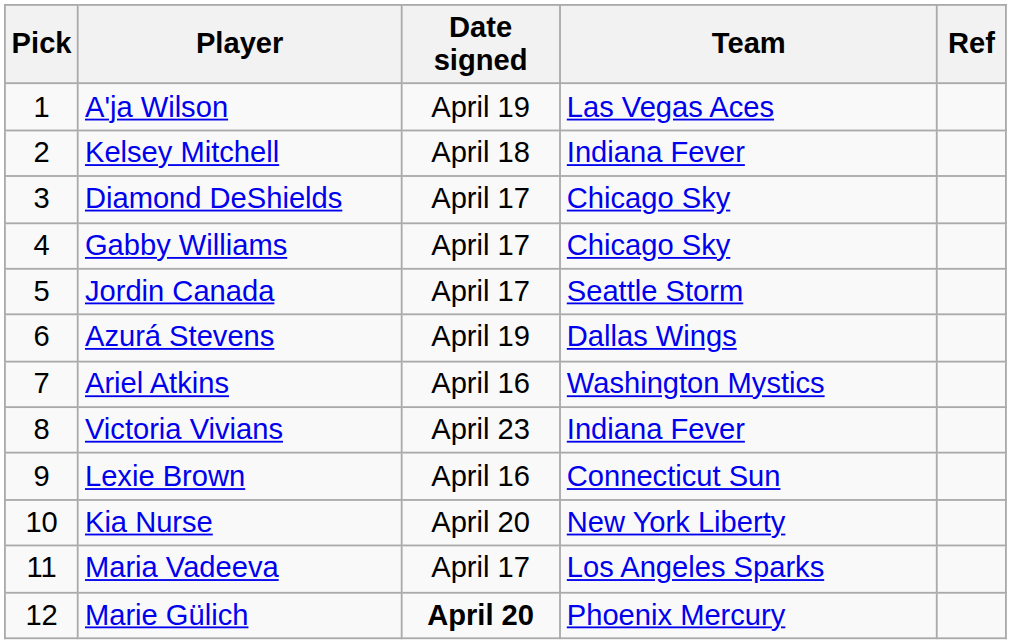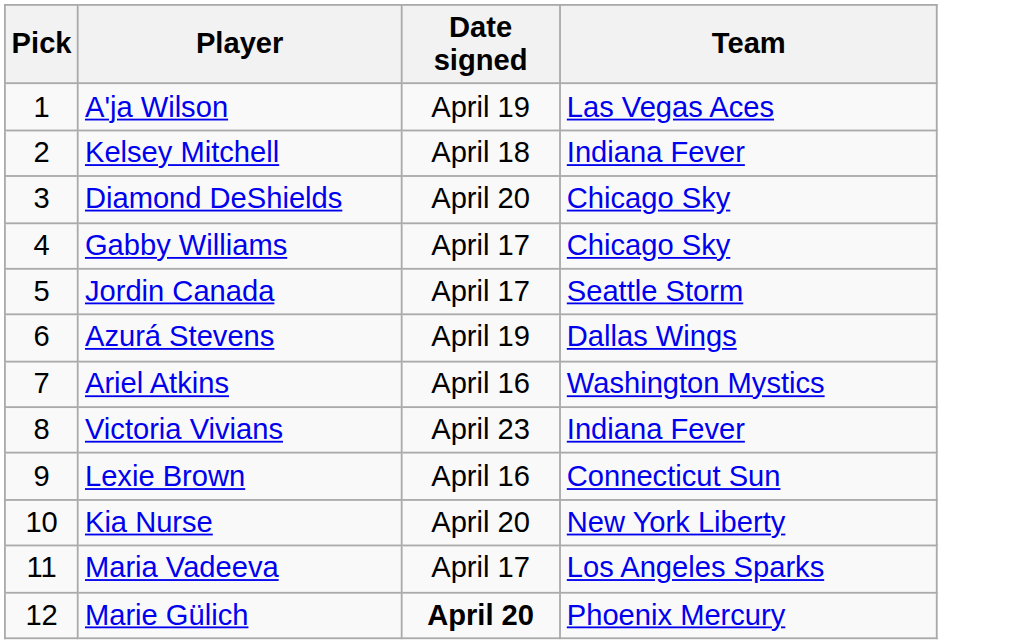 <table class="wikitable sortable" style="text-align:left">
 <tr>
 <th style="width:30px">Pick</th>
 <th style="width:170px">Player</th>
 <th style="width:80px">Date signed</th>
 <th style="width:200px">Team</th>
-<th class="unsortable" style="width:30px">Ref</th>
 </tr>
 <tr>
 <td align=center>1</td>
 <td> <a href='#'>A'ja Wilson</a></td>
 <td align=center>April 19</td>
 <td><a href='#'>Las Vegas Aces</a></td>
-<td align=center></td>
 </tr>
 <tr>
 <td align=center>2</td>
 <td> <a href='#'>Kelsey Mitchell</a></td>
 <td align=center>April 18</td>
 <td><a href='#'>Indiana Fever</a></td>
-<td align=center></td>
 </tr>
 <tr>
 <td align=center>3</td>
 <td> <a href='#'>Diamond DeShields</a></td>
-<td align=center>April 17</td>
+<td align=center>April 20</td>
 <td><a href='#'>Chicago Sky</a></td>
-<td align=center></td>
 </tr>
 <tr>
 <td align=center>4</td>
 <td> <a href='#'>Gabby Williams</a></td>
 <td align=center>April 17</td>
 <td><a href='#'>Chicago Sky</a></td>
-<td align=center></td>
 </tr>
 <tr>
 <td align=center>5</td>
 <td> <a href='#'>Jordin Canada</a></td>
 <td align=center>April 17</td>
 <td><a href='#'>Seattle Storm</a></td>
-<td align=center></td>
 </tr>
 <tr>
 <td align=center>6</td>
 <td> <a href='#'>Azurá Stevens</a></td>
 <td align=center>April 19</td>
 <td><a href='#'>Dallas Wings</a></td>
-<td align=center></td>
 </tr>
 <tr>
 <td align=center>7</td>
 <td> <a href='#'>Ariel Atkins</a></td>
 <td align=center>April 16</td>
 <td><a href='#'>Washington Mystics</a></td>
-<td align=center></td>
 </tr>
 <tr>
 <td align=center>8</td>
 <td> <a href='#'>Victoria Vivians</a></td>
 <td align=center>April 23</td>
 <td><a href='#'>Indiana Fever</a></td>
-<td align=center></td>
 </tr>
 <tr>
 <td align=center>9</td>
 <td> <a href='#'>Lexie Brown</a></td>
 <td align=center>April 16</td>
 <td><a href='#'>Connecticut Sun</a></td>
-<td align=center></td>
 </tr>
 <tr>
 <td align=center>10</td>
 <td> <a href='#'>Kia Nurse</a></td>
 <td align=center>April 20</td>
 <td><a href='#'>New York Liberty</a></td>
-<td align=center></td>
 </tr>
 <tr>
 <td align=center>11</td>
 <td> <a href='#'>Maria Vadeeva</a></td>
 <td align=center>April 17</td>
 <td><a href='#'>Los Angeles Sparks</a></td>
-<td align=center></td>
 </tr>
 <tr>
 <td align=center>12</td>
 <td> <a href='#'>Marie Gülich</a></td>
 <td align=center><strong>April 20</strong></td>
 <td><a href='#'>Phoenix Mercury</a></td>
-<td align=center></td>
 </tr>
 </table>
